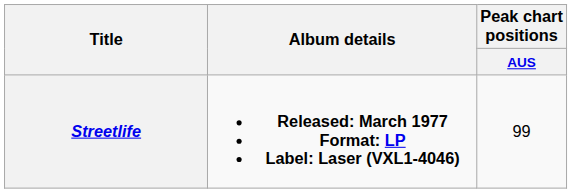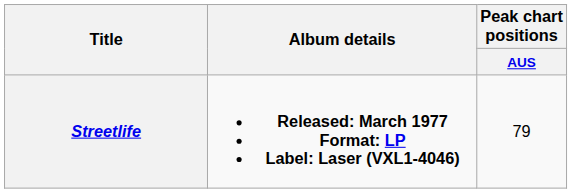 <table class="wikitable plainrowheaders" style="text-align:center;" border="1">
 <tr>
 <th scope="col" rowspan="2" style="width:12em;">Title</th>
 <th scope="col" rowspan="2" style="width:16em;">Album details</th>
 <th scope="col" colspan="1">Peak chart<br>positions</th>
 </tr>
 <tr>
 <th scope="col" style="text-align:center;"><small><a href='#'>AUS</a></small><br></th>
 </tr>
 <tr>
 <th scope="row"><em><a href='#'>Streetlife</a></em></th>
 <td><strong><br><ul><li>Released: March 1977</li><li>Format: <a href='#'>LP</a></li><li>Label: Laser (VXL1-4046)</li></ul></strong></td>
-<td align="center">99</td>
+<td align="center">79</td>
 </tr>
 </table>
